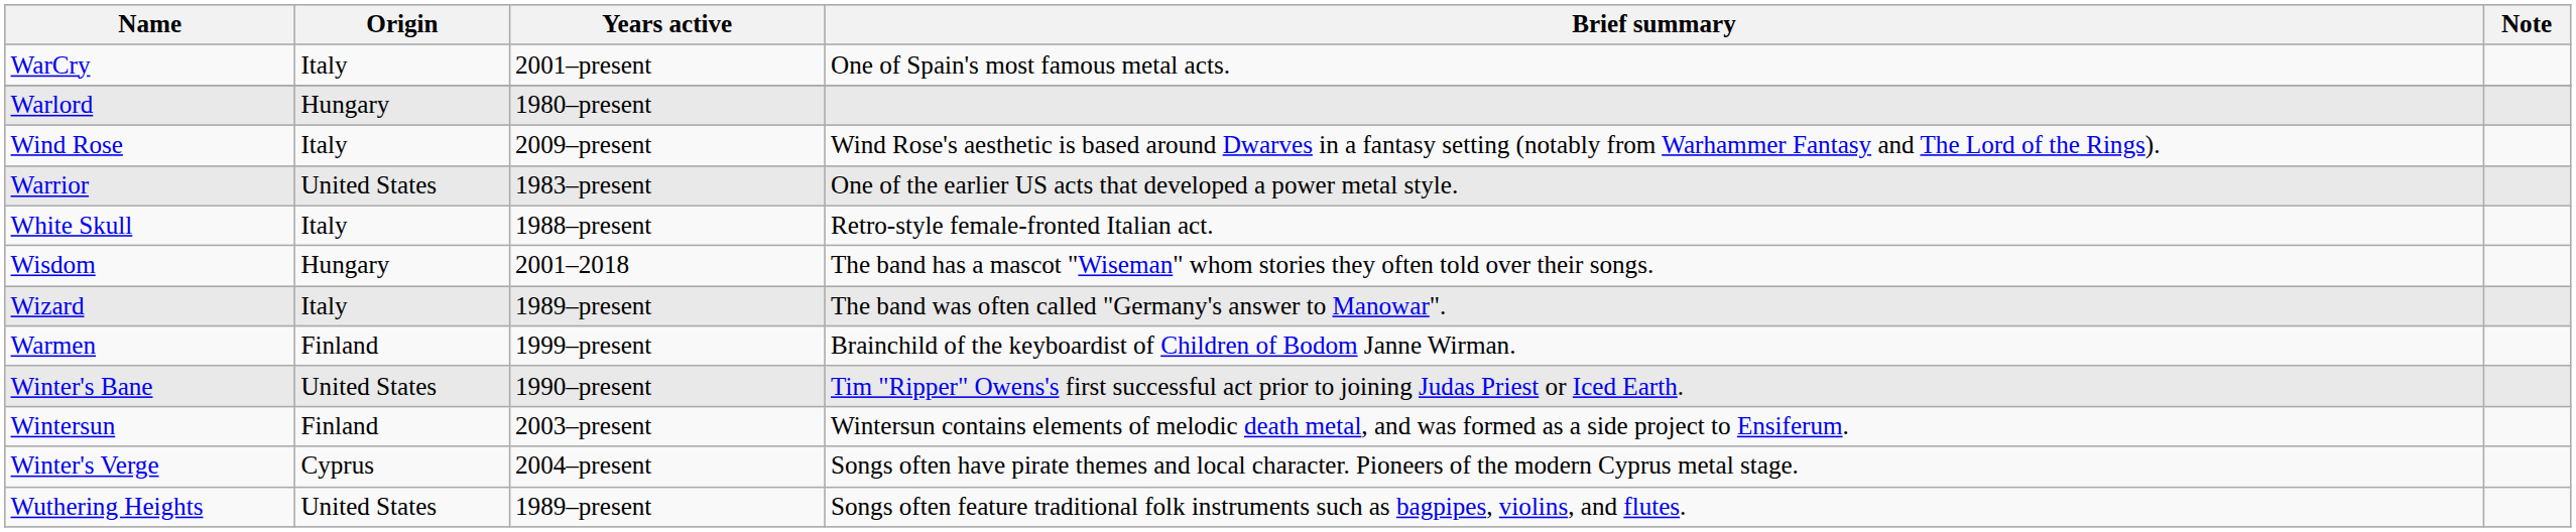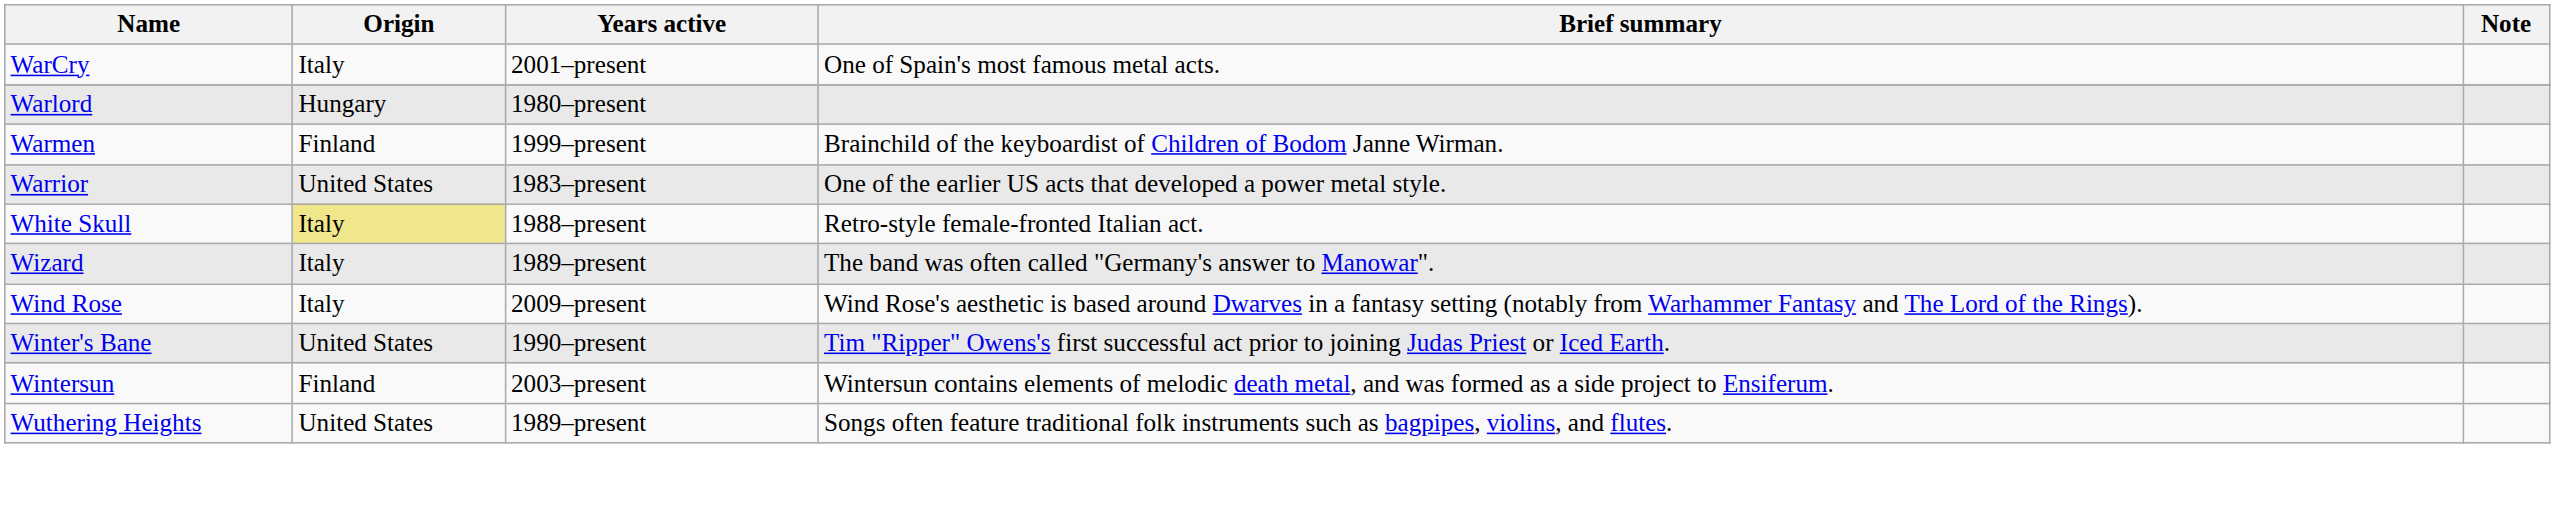 <table class= "wikitable sortable sticky-header-multi">
 <tr>
 <th style="width:11em">Name</th>
 <th style="width:8em">Origin</th>
 <th style="width:12em">Years active</th>
 <th style="width:65em">Brief summary</th>
 <th style="width:3em">Note</th>
 </tr>
 <tr>
 <td><a href='#'>WarCry</a></td>
 <td>Italy</td>
 <td>2001–present</td>
 <td>One of Spain's most famous metal acts.</td>
 <td></td>
 </tr>
 <tr>
 </tr>
 <tr style="background:#e9e9e9;">
 <td><a href='#'>Warlord</a></td>
 <td>Hungary</td>
 <td>1980–present</td>
 <td></td>
 <td></td>
 </tr>
 <tr>
-<td><a href='#'>Wind Rose</a></td>
-<td>Italy</td>
-<td>2009–present</td>
-<td>Wind Rose's aesthetic is based around <a href='#'>Dwarves</a> in a fantasy setting (notably from <a href='#'>Warhammer Fantasy</a> and <a href='#'>The Lord of the Rings</a>).</td>
+<td><a href='#'>Warmen</a></td>
+<td>Finland</td>
+<td>1999–present</td>
+<td>Brainchild of the keyboardist of <a href='#'>Children of Bodom</a> Janne Wirman.</td>
 <td></td>
 </tr>
 <tr style="background:#e9e9e9;">
 <td><a href='#'>Warrior</a></td>
 <td>United States</td>
 <td>1983–present</td>
 <td>One of the earlier US acts that developed a power metal style.</td>
 <td></td>
 </tr>
 <tr>
 <td><a href='#'>White Skull</a></td>
-<td>Italy</td>
+<td style="background: khaki;">Italy</td>
 <td>1988–present</td>
 <td>Retro-style female-fronted Italian act.</td>
 <td></td>
-</tr>
-<tr>
-<td><a href='#'>Wisdom</a></td>
-<td>Hungary</td>
-<td>2001–2018</td>
-<td>The band has a mascot "<a href='#'>Wiseman</a>" whom stories they often told over their songs.</td>
-<td><sub></sub></td>
 </tr>
 <tr style="background:#e9e9e9;">
 <td><a href='#'>Wizard</a></td>
 <td>Italy</td>
 <td>1989–present</td>
 <td>The band was often called "Germany's answer to <a href='#'>Manowar</a>".</td>
 <td></td>
 </tr>
 <tr>
-<td><a href='#'>Warmen</a></td>
-<td>Finland</td>
-<td>1999–present</td>
-<td>Brainchild of the keyboardist of <a href='#'>Children of Bodom</a> Janne Wirman.</td>
+<td><a href='#'>Wind Rose</a></td>
+<td>Italy</td>
+<td>2009–present</td>
+<td>Wind Rose's aesthetic is based around <a href='#'>Dwarves</a> in a fantasy setting (notably from <a href='#'>Warhammer Fantasy</a> and <a href='#'>The Lord of the Rings</a>).</td>
 <td></td>
 </tr>
 <tr style="background:#e9e9e9;">
 <td><a href='#'>Winter's Bane</a></td>
 <td>United States</td>
 <td>1990–present</td>
 <td><a href='#'>Tim "Ripper" Owens's</a> first successful act prior to joining <a href='#'>Judas Priest</a> or <a href='#'>Iced Earth</a>.</td>
 <td></td>
 </tr>
 <tr>
 <td><a href='#'>Wintersun</a></td>
 <td>Finland</td>
 <td>2003–present</td>
 <td>Wintersun contains elements of melodic <a href='#'>death metal</a>, and was formed as a side project to <a href='#'>Ensiferum</a>.</td>
 <td></td>
 </tr>
 <tr>
-<td><a href='#'>Winter's Verge</a></td>
-<td>Cyprus</td>
-<td>2004–present</td>
-<td>Songs often have pirate themes and local character. Pioneers of the modern Cyprus metal stage.</td>
-<td></td>
-</tr>
-<tr>
 <td><a href='#'>Wuthering Heights</a></td>
 <td>United States</td>
 <td>1989–present</td>
 <td>Songs often feature traditional folk instruments such as <a href='#'>bagpipes</a>, <a href='#'>violins</a>, and <a href='#'>flutes</a>.</td>
 <td></td>
 </tr>
 </table>
